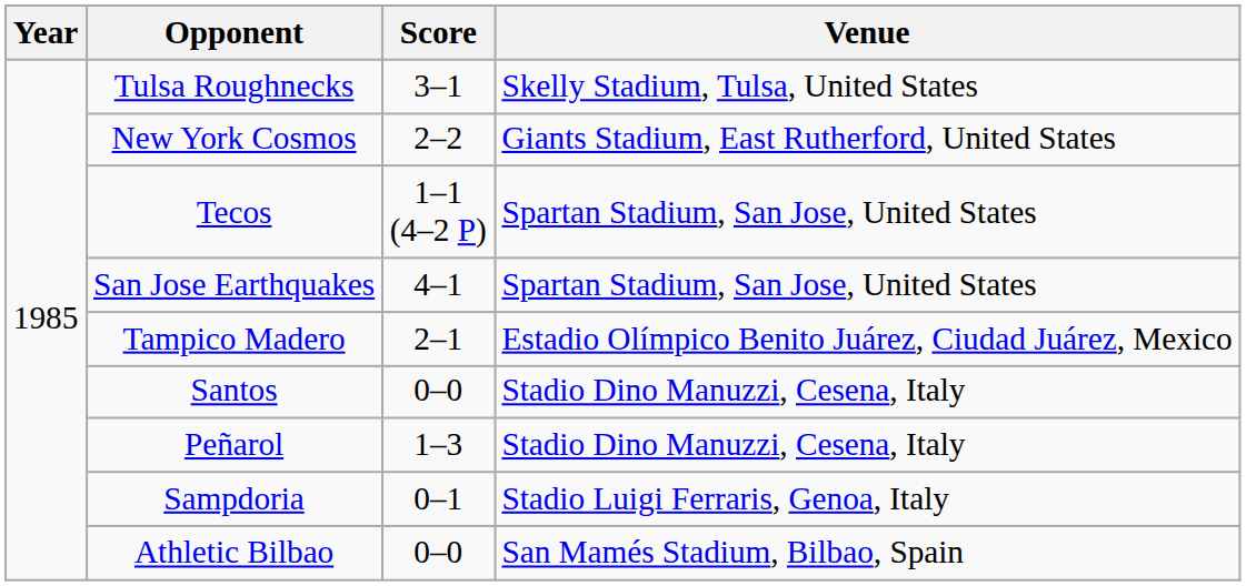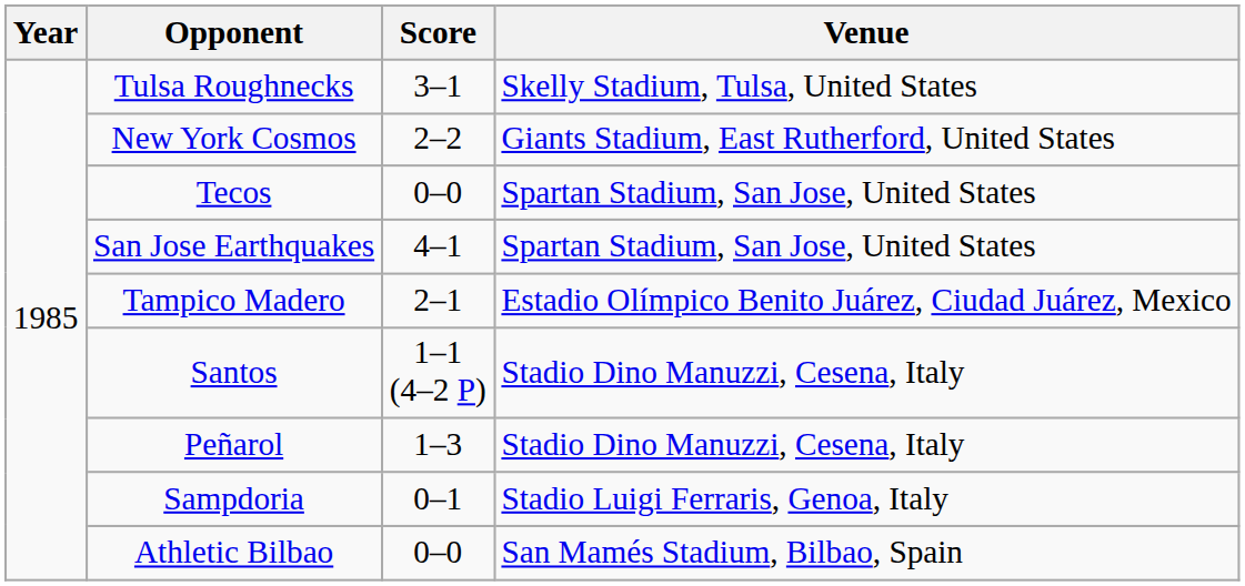 <table class="wikitable" style="font-size: 90%; text-align:left">
 <tr>
 <th>Year</th>
 <th>Opponent</th>
 <th>Score</th>
 <th>Venue</th>
 </tr>
 <tr>
 <td rowspan=9>1985</td>
 <td align=center> <a href='#'>Tulsa Roughnecks</a></td>
 <td align=center>3–1</td>
 <td><a href='#'>Skelly Stadium</a>, <a href='#'>Tulsa</a>, United States</td>
 </tr>
 <tr>
 <td align=center> <a href='#'>New York Cosmos</a></td>
 <td align=center>2–2</td>
 <td><a href='#'>Giants Stadium</a>, <a href='#'>East Rutherford</a>, United States</td>
 </tr>
 <tr>
 <td align=center> <a href='#'>Tecos</a></td>
-<td align=center>1–1<br>(4–2 <a href='#'>P</a>)</td>
+<td align=center>0–0</td>
 <td> <a href='#'>Spartan Stadium</a>, <a href='#'>San Jose</a>, United States</td>
 </tr>
 <tr>
 <td align=center> <a href='#'>San Jose Earthquakes</a></td>
 <td align=center>4–1</td>
 <td><a href='#'>Spartan Stadium</a>, <a href='#'>San Jose</a>, United States</td>
 </tr>
 <tr>
 <td align=center> <a href='#'>Tampico Madero</a></td>
 <td align=center>2–1</td>
 <td><a href='#'>Estadio Olímpico Benito Juárez</a>, <a href='#'>Ciudad Juárez</a>, Mexico</td>
 </tr>
 <tr>
 <td align=center> <a href='#'>Santos</a></td>
-<td align=center>0–0</td>
+<td align=center>1–1<br>(4–2 <a href='#'>P</a>)</td>
 <td> <a href='#'>Stadio Dino Manuzzi</a>, <a href='#'>Cesena</a>, Italy</td>
 </tr>
 <tr>
 <td align=center> <a href='#'>Peñarol</a></td>
 <td align=center>1–3</td>
 <td> <a href='#'>Stadio Dino Manuzzi</a>, <a href='#'>Cesena</a>, Italy</td>
 </tr>
 <tr>
 <td align=center> <a href='#'>Sampdoria</a></td>
 <td align=center>0–1</td>
 <td><a href='#'>Stadio Luigi Ferraris</a>, <a href='#'>Genoa</a>, Italy</td>
 </tr>
 <tr>
 <td align=center> <a href='#'>Athletic Bilbao</a></td>
 <td align=center>0–0</td>
 <td><a href='#'>San Mamés Stadium</a>, <a href='#'>Bilbao</a>, Spain</td>
 </tr>
 </table>
